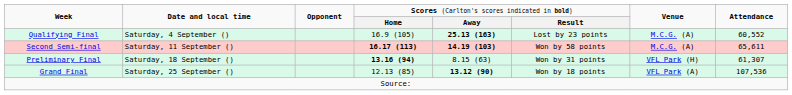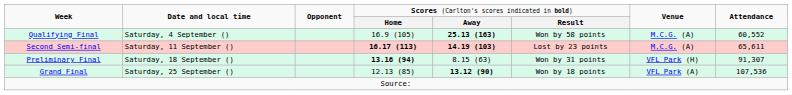 <table class="wikitable" style="font-size:90%; text-align:center; width: 100%; margin-left: auto; margin-right: auto;">
 <tr>
 <td rowspan=2><strong>Week</strong></td>
 <td rowspan=2><strong>Date and local time</strong></td>
 <td rowspan=2><strong>Opponent</strong></td>
 <td colspan=3><strong>Scores</strong> <small>(Carlton's scores indicated in <strong>bold</strong>)</small></td>
 <td rowspan=2><strong>Venue</strong></td>
 <td rowspan=2><strong>Attendance</strong></td>
 </tr>
 <tr>
 <th>Home</th>
 <th>Away</th>
 <th>Result</th>
 </tr>
 <tr style="background:#d9f9e9;">
 <td><a href='#'>Qualifying Final</a></td>
 <td align=left>Saturday, 4 September ()</td>
 <td align=left></td>
 <td>16.9 (105)</td>
 <td><strong>25.13 (163)</strong></td>
-<td>Lost by 23 points</td>
+<td>Won by 58 points</td>
 <td><a href='#'>M.C.G.</a> (A)</td>
 <td>60,552</td>
 </tr>
 <tr style="background:#fcc;">
 <td><a href='#'>Second Semi-final</a></td>
 <td align=left>Saturday, 11 September ()</td>
 <td align=left></td>
 <td><strong>16.17 (113)</strong></td>
 <td><strong>14.19 (103)</strong></td>
-<td>Won by 58 points</td>
+<td>Lost by 23 points</td>
 <td><a href='#'>M.C.G.</a> (A)</td>
 <td>65,611</td>
 </tr>
 <tr style="background:#d9f9e9;">
 <td><a href='#'>Preliminary Final</a></td>
 <td align=left>Saturday, 18 September ()</td>
 <td align=left></td>
 <td><strong>13.16 (94)</strong></td>
 <td>8.15 (63)</td>
 <td>Won by 31 points</td>
 <td><a href='#'>VFL Park</a> (H)</td>
-<td>61,307</td>
+<td>91,307</td>
 </tr>
 <tr style="background:#d9f9e9;">
 <td><a href='#'>Grand Final</a></td>
 <td align=left>Saturday, 25 September ()</td>
 <td align=left></td>
 <td>12.13 (85)</td>
 <td><strong>13.12 (90)</strong></td>
 <td>Won by 18 points</td>
 <td><a href='#'>VFL Park</a> (A)</td>
 <td>107,536</td>
 </tr>
 <tr>
 <td colspan="9">Source:</td>
 </tr>
 </table>
